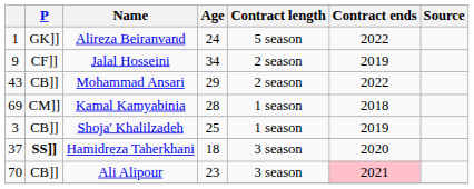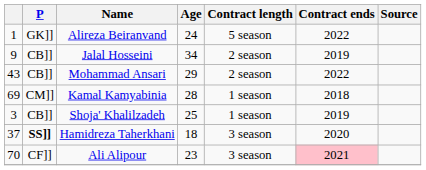 <table class="wikitable sortable " style="text-align:center">
 <tr>
 <th></th>
 <th><a href='#'>P</a></th>
 <th>Name</th>
 <th>Age</th>
 <th>Contract length</th>
 <th>Contract ends</th>
 <th>Source</th>
 </tr>
 <tr>
 <td>1</td>
 <td [[>GK]]</td>
 <td><a href='#'>Alireza Beiranvand</a></td>
 <td>24</td>
 <td>5 season</td>
 <td>2022</td>
 <td></td>
 </tr>
 <tr>
 <td>9</td>
-<td [[>CF]]</td>
+<td [[>CB]]</td>
 <td><a href='#'>Jalal Hosseini</a></td>
 <td>34</td>
 <td>2 season</td>
 <td>2019</td>
 <td></td>
 </tr>
 <tr>
 <td>43</td>
 <td [[>CB]]</td>
 <td><a href='#'>Mohammad Ansari</a></td>
 <td>29</td>
 <td>2 season</td>
 <td>2022</td>
 <td></td>
 </tr>
 <tr>
 <td>69</td>
 <td [[>CM]]</td>
 <td><a href='#'>Kamal Kamyabinia</a></td>
 <td>28</td>
 <td>1 season</td>
 <td>2018</td>
 <td></td>
 </tr>
 <tr>
 <td>3</td>
 <td [[>CB]]</td>
 <td><a href='#'>Shoja' Khalilzadeh</a></td>
 <td>25</td>
 <td>1 season</td>
 <td>2019</td>
 <td></td>
 </tr>
 <tr>
 <td>37</td>
 <td [[><strong>SS]]</strong></td>
 <td><a href='#'>Hamidreza Taherkhani</a></td>
 <td>18</td>
 <td>3 season</td>
 <td>2020</td>
 <td></td>
 </tr>
 <tr>
 <td>70</td>
-<td [[>CB]]</td>
+<td [[>CF]]</td>
 <td><a href='#'>Ali Alipour</a></td>
 <td>23</td>
 <td>3 season</td>
 <td style="background: pink;">2021</td>
 <td></td>
 </tr>
 <tr>
 </tr>
 </table>
